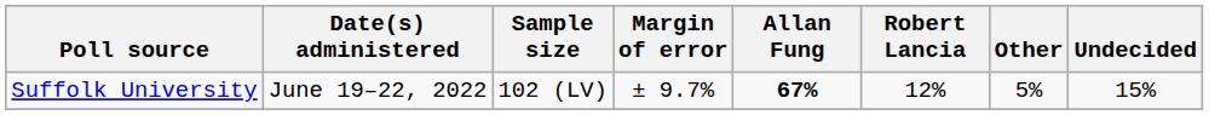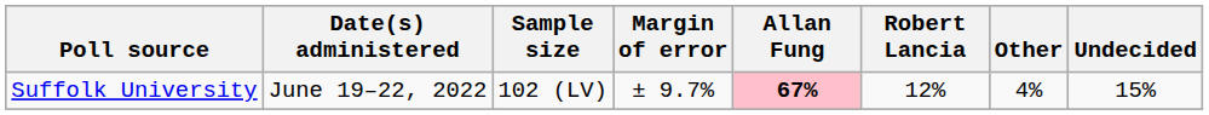 <table class="wikitable" style="font-size:90%;text-align:center;">
 <tr valign=bottom>
 <th>Poll source</th>
 <th>Date(s)<br>administered</th>
 <th>Sample<br>size</th>
 <th>Margin<br>of error</th>
 <th style="width:60px;">Allan<br>Fung</th>
 <th style="width:60px;">Robert<br>Lancia</th>
 <th>Other</th>
 <th>Undecided</th>
 </tr>
 <tr>
 <td style="text-align:left;"><a href='#'>Suffolk University</a></td>
 <td>June 19–22, 2022</td>
 <td>102 (LV)</td>
 <td>± 9.7%</td>
-<td><strong>67%</strong></td>
+<td style="background: pink;"><strong>67%</strong></td>
 <td>12%</td>
-<td>5%</td>
+<td>4%</td>
 <td>15%</td>
 </tr>
 </table>
